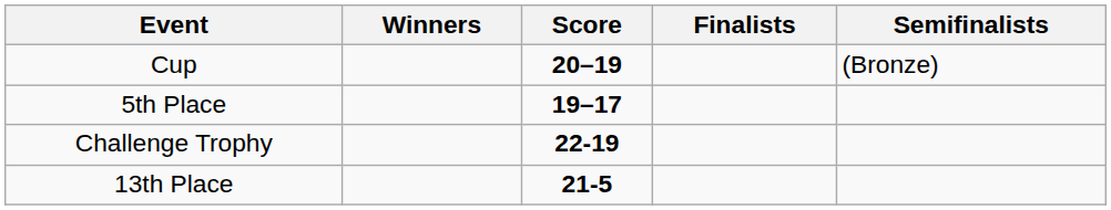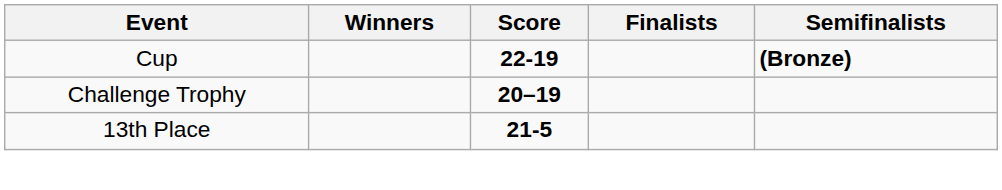 <table class="wikitable" width=700 style="text-align: center">
 <tr>
 <th>Event</th>
 <th>Winners</th>
 <th>Score</th>
 <th>Finalists</th>
 <th>Semifinalists</th>
 </tr>
 <tr>
 <td>Cup</td>
 <td align=left></td>
-<td><strong>20–19</strong></td>
+<td><strong>22-19</strong></td>
 <td align=left></td>
-<td align=left> (Bronze)<br></td>
-</tr>
-<tr>
-<td>5th Place</td>
-<td align=left></td>
-<td><strong>19–17</strong></td>
-<td align=left></td>
-<td align=left><br></td>
+<td align=left><strong> (Bronze)<br></strong></td>
 </tr>
 <tr>
 <td>Challenge Trophy</td>
 <td align=left></td>
-<td><strong>22-19</strong></td>
+<td><strong>20–19</strong></td>
 <td align=left></td>
 <td align=left><br></td>
 </tr>
 <tr>
 <td>13th Place</td>
 <td align=left></td>
 <td><strong>21-5</strong></td>
 <td align=left></td>
 <td align=left><br></td>
 </tr>
 </table>
